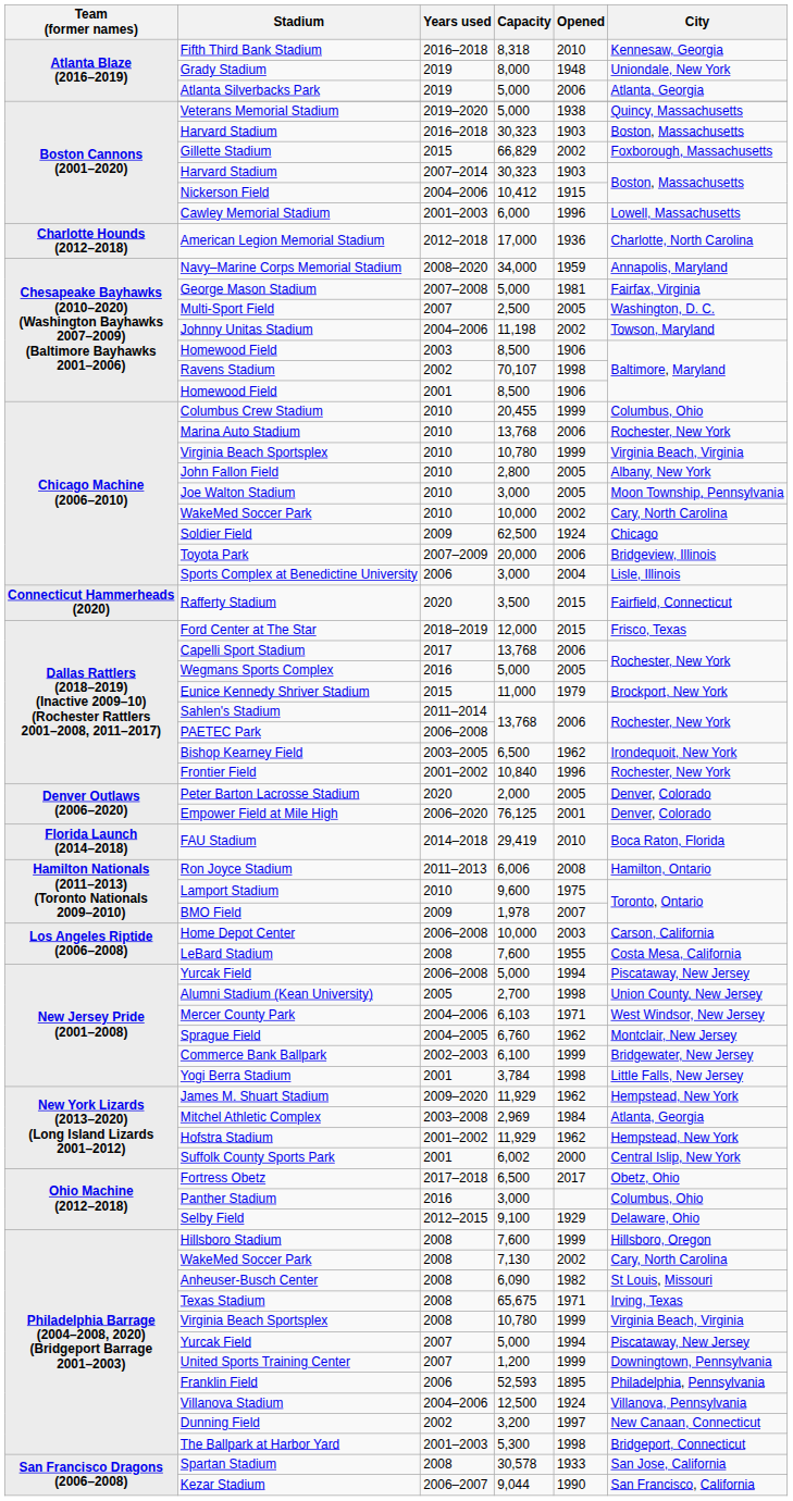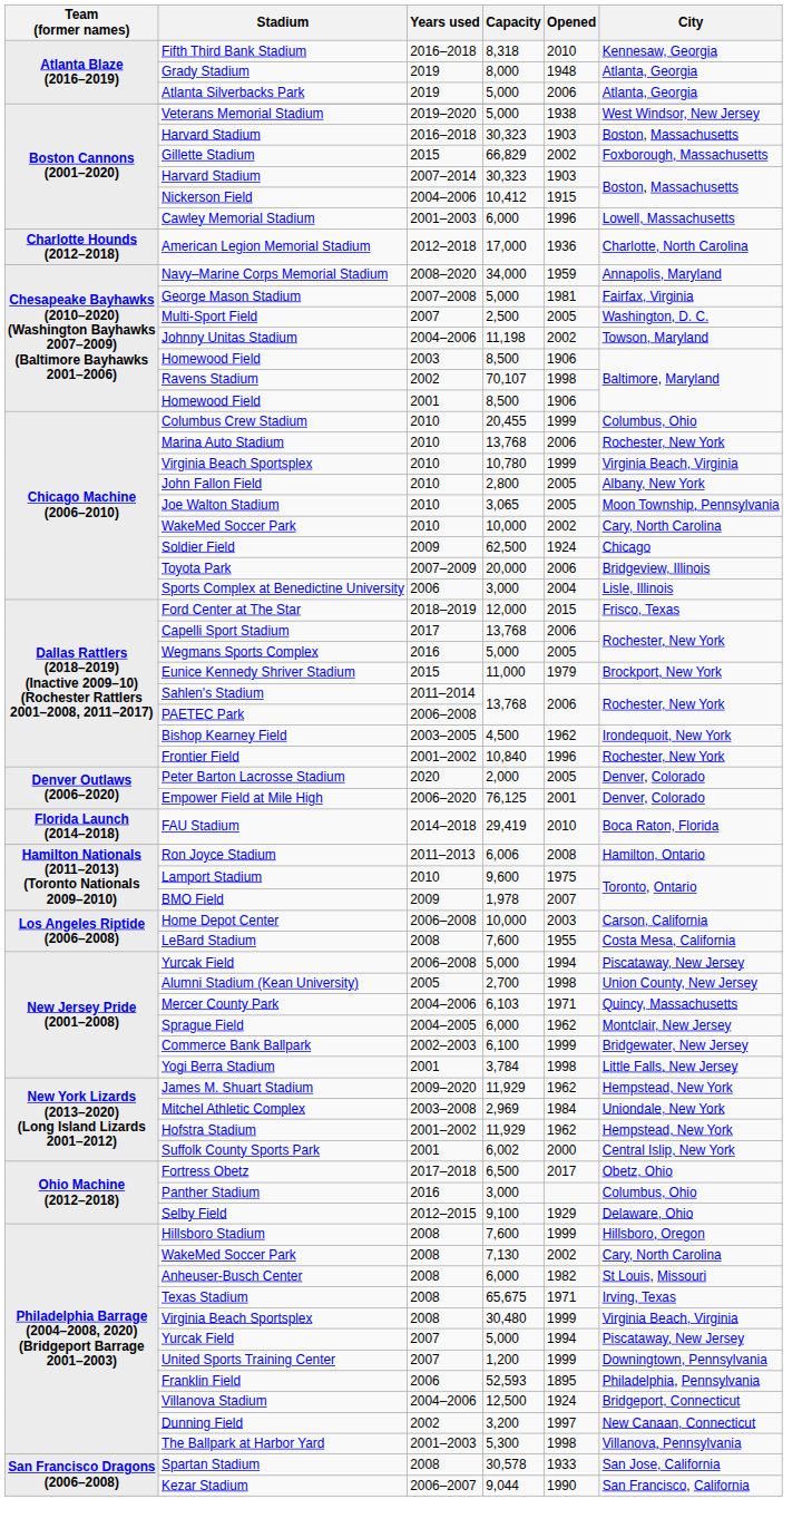 <table class="wikitable">
 <tr>
 <th>Team<br>(former names)</th>
 <th>Stadium</th>
 <th>Years used</th>
 <th>Capacity</th>
 <th>Opened</th>
 <th>City</th>
 </tr>
 <tr>
 <th style="background: #ececec;" rowspan=3><a href='#'>Atlanta Blaze</a><br>(2016–2019)</th>
 <td><a href='#'>Fifth Third Bank Stadium</a></td>
 <td>2016–2018</td>
 <td>8,318</td>
 <td>2010</td>
 <td><a href='#'>Kennesaw, Georgia</a></td>
 </tr>
 <tr>
 <td><a href='#'>Grady Stadium</a></td>
 <td>2019</td>
 <td>8,000</td>
 <td>1948</td>
-<td><a href='#'>Uniondale, New York</a></td>
+<td><a href='#'>Atlanta, Georgia</a></td>
 </tr>
 <tr>
 <td><a href='#'>Atlanta Silverbacks Park</a></td>
 <td>2019</td>
 <td>5,000</td>
 <td>2006</td>
 <td><a href='#'>Atlanta, Georgia</a></td>
 </tr>
 <tr>
 <th style="background: #ececec;" rowspan=7><a href='#'>Boston Cannons</a><br>(2001–2020)</th>
 </tr>
 <tr>
 <td><a href='#'>Veterans Memorial Stadium</a></td>
 <td>2019–2020</td>
 <td>5,000</td>
 <td>1938</td>
-<td><a href='#'>Quincy, Massachusetts</a></td>
+<td><a href='#'>West Windsor, New Jersey</a></td>
 </tr>
 <tr>
 <td><a href='#'>Harvard Stadium</a></td>
 <td>2016–2018</td>
 <td>30,323</td>
 <td>1903</td>
 <td><a href='#'>Boston</a>, <a href='#'>Massachusetts</a></td>
 </tr>
 <tr>
 <td><a href='#'>Gillette Stadium</a></td>
 <td>2015</td>
 <td>66,829</td>
 <td>2002</td>
 <td><a href='#'>Foxborough, Massachusetts</a></td>
 </tr>
 <tr>
 <td><a href='#'>Harvard Stadium</a></td>
 <td>2007–2014</td>
 <td>30,323</td>
 <td>1903</td>
 <td rowspan=2><a href='#'>Boston</a>, <a href='#'>Massachusetts</a></td>
 </tr>
 <tr>
 <td><a href='#'>Nickerson Field</a></td>
 <td>2004–2006</td>
 <td>10,412</td>
 <td>1915</td>
 </tr>
 <tr>
 <td><a href='#'>Cawley Memorial Stadium</a></td>
 <td>2001–2003</td>
 <td>6,000</td>
 <td>1996</td>
 <td><a href='#'>Lowell, Massachusetts</a></td>
 </tr>
 <tr>
 <th style="background: #ececec;"><a href='#'>Charlotte Hounds</a><br>(2012–2018)</th>
 <td><a href='#'>American Legion Memorial Stadium</a></td>
 <td>2012–2018</td>
 <td>17,000</td>
 <td>1936</td>
 <td><a href='#'>Charlotte, North Carolina</a></td>
 </tr>
 <tr>
 <th style="background: #ececec;" rowspan=7><a href='#'>Chesapeake Bayhawks</a><br>(2010–2020)<br>(Washington Bayhawks<br>2007–2009)<br>(Baltimore Bayhawks<br>2001–2006)</th>
 <td><a href='#'>Navy–Marine Corps Memorial Stadium</a></td>
 <td>2008–2020</td>
 <td>34,000</td>
 <td>1959</td>
 <td><a href='#'>Annapolis, Maryland</a></td>
 </tr>
 <tr>
 <td><a href='#'>George Mason Stadium</a></td>
 <td>2007–2008</td>
 <td>5,000</td>
 <td>1981</td>
 <td><a href='#'>Fairfax, Virginia</a></td>
 </tr>
 <tr>
 <td><a href='#'>Multi-Sport Field</a></td>
 <td>2007</td>
 <td>2,500</td>
 <td>2005</td>
 <td><a href='#'>Washington, D. C.</a></td>
 </tr>
 <tr>
 <td><a href='#'>Johnny Unitas Stadium</a></td>
 <td>2004–2006</td>
 <td>11,198</td>
 <td>2002</td>
 <td><a href='#'>Towson, Maryland</a></td>
 </tr>
 <tr>
 <td><a href='#'>Homewood Field</a></td>
 <td>2003</td>
 <td>8,500</td>
 <td>1906</td>
 <td rowspan=3><a href='#'>Baltimore</a>, <a href='#'>Maryland</a></td>
 </tr>
 <tr>
 <td><a href='#'>Ravens Stadium</a></td>
 <td>2002</td>
 <td>70,107</td>
 <td>1998</td>
 </tr>
 <tr>
 <td><a href='#'>Homewood Field</a></td>
 <td>2001</td>
 <td>8,500</td>
 <td>1906</td>
 </tr>
 <tr>
 <th style="background: #ececec;" rowspan=9><a href='#'>Chicago Machine</a><br>(2006–2010)</th>
 <td><a href='#'>Columbus Crew Stadium</a></td>
 <td>2010</td>
 <td>20,455</td>
 <td>1999</td>
 <td><a href='#'>Columbus, Ohio</a></td>
 </tr>
 <tr>
 <td><a href='#'>Marina Auto Stadium</a></td>
 <td>2010</td>
 <td>13,768</td>
 <td>2006</td>
 <td><a href='#'>Rochester, New York</a></td>
 </tr>
 <tr>
 <td><a href='#'>Virginia Beach Sportsplex</a></td>
 <td>2010</td>
 <td>10,780</td>
 <td>1999</td>
 <td><a href='#'>Virginia Beach, Virginia</a></td>
 </tr>
 <tr>
 <td><a href='#'>John Fallon Field</a></td>
 <td>2010</td>
 <td>2,800</td>
 <td>2005</td>
 <td><a href='#'>Albany, New York</a></td>
 </tr>
 <tr>
 <td><a href='#'>Joe Walton Stadium</a></td>
 <td>2010</td>
-<td>3,000</td>
+<td>3,065</td>
 <td>2005</td>
 <td><a href='#'>Moon Township, Pennsylvania</a></td>
 </tr>
 <tr>
 <td><a href='#'>WakeMed Soccer Park</a></td>
 <td>2010</td>
 <td>10,000</td>
 <td>2002</td>
 <td><a href='#'>Cary, North Carolina</a></td>
 </tr>
 <tr>
 <td><a href='#'>Soldier Field</a></td>
 <td>2009</td>
 <td>62,500</td>
 <td>1924</td>
 <td><a href='#'>Chicago</a></td>
 </tr>
 <tr>
 <td><a href='#'>Toyota Park</a></td>
 <td>2007–2009</td>
 <td>20,000</td>
 <td>2006</td>
 <td><a href='#'>Bridgeview, Illinois</a></td>
 </tr>
 <tr>
 <td><a href='#'>Sports Complex at Benedictine University</a></td>
 <td>2006</td>
 <td>3,000</td>
 <td>2004</td>
 <td><a href='#'>Lisle, Illinois</a></td>
-</tr>
-<tr>
-<th style="background: #ececec;"><a href='#'>Connecticut Hammerheads</a><br>(2020)</th>
-<td><a href='#'>Rafferty Stadium</a></td>
-<td>2020</td>
-<td>3,500</td>
-<td>2015</td>
-<td><a href='#'>Fairfield, Connecticut</a></td>
 </tr>
 <tr>
 <th style="background: #ececec;" rowspan=8><a href='#'>Dallas Rattlers</a><br>(2018–2019)<br>(Inactive 2009–10)<br>(Rochester Rattlers<br>2001–2008, 2011–2017)</th>
 <td><a href='#'>Ford Center at The Star</a></td>
 <td>2018–2019</td>
 <td>12,000</td>
 <td>2015</td>
 <td><a href='#'>Frisco, Texas</a></td>
 </tr>
 <tr>
 <td><a href='#'>Capelli Sport Stadium</a></td>
 <td>2017</td>
 <td>13,768</td>
 <td>2006</td>
 <td rowspan="2"><a href='#'>Rochester, New York</a></td>
 </tr>
 <tr>
 <td><a href='#'>Wegmans Sports Complex</a></td>
 <td>2016</td>
 <td>5,000</td>
 <td>2005</td>
 </tr>
 <tr>
 <td><a href='#'>Eunice Kennedy Shriver Stadium</a></td>
 <td>2015</td>
 <td>11,000</td>
 <td>1979</td>
 <td><a href='#'>Brockport, New York</a></td>
 </tr>
 <tr>
 <td><a href='#'>Sahlen's Stadium</a></td>
 <td>2011–2014</td>
 <td rowspan="2">13,768</td>
 <td rowspan="2">2006</td>
 <td rowspan="2"><a href='#'>Rochester, New York</a></td>
 </tr>
 <tr>
 <td><a href='#'>PAETEC Park</a></td>
 <td>2006–2008</td>
 </tr>
 <tr>
 <td><a href='#'>Bishop Kearney Field</a></td>
 <td>2003–2005</td>
-<td>6,500</td>
+<td>4,500</td>
 <td>1962</td>
 <td><a href='#'>Irondequoit, New York</a></td>
 </tr>
 <tr>
 <td><a href='#'>Frontier Field</a></td>
 <td>2001–2002</td>
 <td>10,840</td>
 <td>1996</td>
 <td><a href='#'>Rochester, New York</a></td>
 </tr>
 <tr>
 <th style="background: #ececec;" rowspan=2><a href='#'>Denver Outlaws</a><br>(2006–2020)</th>
 <td><a href='#'>Peter Barton Lacrosse Stadium</a></td>
 <td>2020</td>
 <td>2,000</td>
 <td>2005</td>
 <td><a href='#'>Denver</a>, <a href='#'>Colorado</a></td>
 </tr>
 <tr>
 <td><a href='#'>Empower Field at Mile High</a></td>
 <td>2006–2020</td>
 <td>76,125</td>
 <td>2001</td>
 <td><a href='#'>Denver</a>, <a href='#'>Colorado</a></td>
 </tr>
 <tr>
 <th style="background: #ececec;" rowspan=1><a href='#'>Florida Launch</a><br>(2014–2018)</th>
 <td><a href='#'>FAU Stadium</a></td>
 <td>2014–2018</td>
 <td>29,419</td>
 <td>2010</td>
 <td><a href='#'>Boca Raton, Florida</a></td>
 </tr>
 <tr>
 <th style="background: #ececec;" rowspan=3><a href='#'>Hamilton Nationals</a><br>(2011–2013)<br> (Toronto Nationals<br>2009–2010)</th>
 <td><a href='#'>Ron Joyce Stadium</a></td>
 <td>2011–2013</td>
 <td>6,006</td>
 <td>2008</td>
 <td><a href='#'>Hamilton, Ontario</a></td>
 </tr>
 <tr>
 <td><a href='#'>Lamport Stadium</a></td>
 <td>2010</td>
 <td>9,600</td>
 <td>1975</td>
 <td rowspan="2"><a href='#'>Toronto</a>, <a href='#'>Ontario</a></td>
 </tr>
 <tr>
 <td><a href='#'>BMO Field</a></td>
 <td>2009</td>
 <td>1,978</td>
 <td>2007</td>
 </tr>
 <tr>
 <th style="background: #ececec;" rowspan=2><a href='#'>Los Angeles Riptide</a><br>(2006–2008)</th>
 <td><a href='#'>Home Depot Center</a></td>
 <td>2006–2008</td>
 <td>10,000</td>
 <td>2003</td>
 <td><a href='#'>Carson, California</a></td>
 </tr>
 <tr>
 <td><a href='#'>LeBard Stadium</a></td>
 <td>2008</td>
 <td>7,600</td>
 <td>1955</td>
 <td><a href='#'>Costa Mesa, California</a></td>
 </tr>
 <tr>
 <th style="background: #ececec;" rowspan=6><a href='#'>New Jersey Pride</a><br>(2001–2008)</th>
 <td><a href='#'>Yurcak Field</a></td>
 <td>2006–2008</td>
 <td>5,000</td>
 <td>1994</td>
 <td><a href='#'>Piscataway, New Jersey</a></td>
 </tr>
 <tr>
 <td><a href='#'>Alumni Stadium (Kean University)</a></td>
 <td>2005</td>
 <td>2,700</td>
 <td>1998</td>
 <td><a href='#'>Union County, New Jersey</a></td>
 </tr>
 <tr>
 <td><a href='#'>Mercer County Park</a></td>
 <td>2004–2006</td>
 <td>6,103</td>
 <td>1971</td>
-<td><a href='#'>West Windsor, New Jersey</a></td>
+<td><a href='#'>Quincy, Massachusetts</a></td>
 </tr>
 <tr>
 <td><a href='#'>Sprague Field</a></td>
 <td>2004–2005</td>
-<td>6,760</td>
+<td>6,000</td>
 <td>1962</td>
 <td><a href='#'>Montclair, New Jersey</a></td>
 </tr>
 <tr>
 <td><a href='#'>Commerce Bank Ballpark</a></td>
 <td>2002–2003</td>
 <td>6,100</td>
 <td>1999</td>
 <td><a href='#'>Bridgewater, New Jersey</a></td>
 </tr>
 <tr>
 <td><a href='#'>Yogi Berra Stadium</a></td>
 <td>2001</td>
 <td>3,784</td>
 <td>1998</td>
 <td><a href='#'>Little Falls, New Jersey</a></td>
 </tr>
 <tr>
 <th style="background: #ececec;" rowspan=4><a href='#'>New York Lizards</a><br>(2013–2020)<br>(Long Island Lizards<br>2001–2012)</th>
 <td><a href='#'>James M. Shuart Stadium</a></td>
 <td>2009–2020</td>
 <td>11,929</td>
 <td>1962</td>
 <td><a href='#'>Hempstead, New York</a></td>
 </tr>
 <tr>
 <td><a href='#'>Mitchel Athletic Complex</a></td>
 <td>2003–2008</td>
 <td>2,969</td>
 <td>1984</td>
-<td><a href='#'>Atlanta, Georgia</a></td>
+<td><a href='#'>Uniondale, New York</a></td>
 </tr>
 <tr>
 <td><a href='#'>Hofstra Stadium</a></td>
 <td>2001–2002</td>
 <td>11,929</td>
 <td>1962</td>
 <td><a href='#'>Hempstead, New York</a></td>
 </tr>
 <tr>
 <td><a href='#'>Suffolk County Sports Park</a></td>
 <td>2001</td>
 <td>6,002</td>
 <td>2000</td>
 <td><a href='#'>Central Islip, New York</a></td>
 </tr>
 <tr>
 <th style="background: #ececec;" rowspan=3><a href='#'>Ohio Machine</a><br>(2012–2018)</th>
 <td><a href='#'>Fortress Obetz</a></td>
 <td>2017–2018</td>
 <td>6,500</td>
 <td>2017</td>
 <td><a href='#'>Obetz, Ohio</a></td>
 </tr>
 <tr>
 <td><a href='#'>Panther Stadium</a></td>
 <td>2016</td>
 <td>3,000</td>
 <td></td>
 <td><a href='#'>Columbus, Ohio</a></td>
 </tr>
 <tr>
 <td><a href='#'>Selby Field</a></td>
 <td>2012–2015</td>
 <td>9,100</td>
 <td>1929</td>
 <td><a href='#'>Delaware, Ohio</a></td>
 </tr>
 <tr>
 <th style="background: #ececec;" rowspan=11><a href='#'>Philadelphia Barrage</a><br>(2004–2008, 2020)<br>(Bridgeport Barrage<br>2001–2003)</th>
 <td><a href='#'>Hillsboro Stadium</a></td>
 <td>2008</td>
 <td>7,600</td>
 <td>1999</td>
 <td><a href='#'>Hillsboro, Oregon</a></td>
 </tr>
 <tr>
 <td><a href='#'>WakeMed Soccer Park</a></td>
 <td>2008</td>
 <td>7,130</td>
 <td>2002</td>
 <td><a href='#'>Cary, North Carolina</a></td>
 </tr>
 <tr>
 <td><a href='#'>Anheuser-Busch Center</a></td>
 <td>2008</td>
-<td>6,090</td>
+<td>6,000</td>
 <td>1982</td>
 <td><a href='#'>St Louis</a>, <a href='#'>Missouri</a></td>
 </tr>
 <tr>
 <td><a href='#'>Texas Stadium</a></td>
 <td>2008</td>
 <td>65,675</td>
 <td>1971</td>
 <td><a href='#'>Irving, Texas</a></td>
 </tr>
 <tr>
 <td><a href='#'>Virginia Beach Sportsplex</a></td>
 <td>2008</td>
-<td>10,780</td>
+<td>30,480</td>
 <td>1999</td>
 <td><a href='#'>Virginia Beach, Virginia</a></td>
 </tr>
 <tr>
 <td><a href='#'>Yurcak Field</a></td>
 <td>2007</td>
 <td>5,000</td>
 <td>1994</td>
 <td><a href='#'>Piscataway, New Jersey</a></td>
 </tr>
 <tr>
 <td><a href='#'>United Sports Training Center</a></td>
 <td>2007</td>
 <td>1,200</td>
 <td>1999</td>
 <td><a href='#'>Downingtown, Pennsylvania</a></td>
 </tr>
 <tr>
 <td><a href='#'>Franklin Field</a></td>
 <td>2006</td>
 <td>52,593</td>
 <td>1895</td>
 <td><a href='#'>Philadelphia</a>, <a href='#'>Pennsylvania</a></td>
 </tr>
 <tr>
 <td><a href='#'>Villanova Stadium</a></td>
 <td>2004–2006</td>
 <td>12,500</td>
 <td>1924</td>
-<td><a href='#'>Villanova, Pennsylvania</a></td>
+<td><a href='#'>Bridgeport, Connecticut</a></td>
 </tr>
 <tr>
 <td><a href='#'>Dunning Field</a></td>
 <td>2002</td>
 <td>3,200</td>
 <td>1997</td>
 <td><a href='#'>New Canaan, Connecticut</a></td>
 </tr>
 <tr>
 <td><a href='#'>The Ballpark at Harbor Yard</a></td>
 <td>2001–2003</td>
 <td>5,300</td>
 <td>1998</td>
-<td><a href='#'>Bridgeport, Connecticut</a></td>
+<td><a href='#'>Villanova, Pennsylvania</a></td>
 </tr>
 <tr>
 <th style="background: #ececec;" rowspan=2><a href='#'>San Francisco Dragons</a><br>(2006–2008)</th>
 <td><a href='#'>Spartan Stadium</a></td>
 <td>2008</td>
 <td>30,578</td>
 <td>1933</td>
 <td><a href='#'>San Jose, California</a></td>
 </tr>
 <tr>
 <td><a href='#'>Kezar Stadium</a></td>
 <td>2006–2007</td>
 <td>9,044</td>
 <td>1990</td>
 <td><a href='#'>San Francisco</a>, <a href='#'>California</a></td>
 </tr>
 </table>
